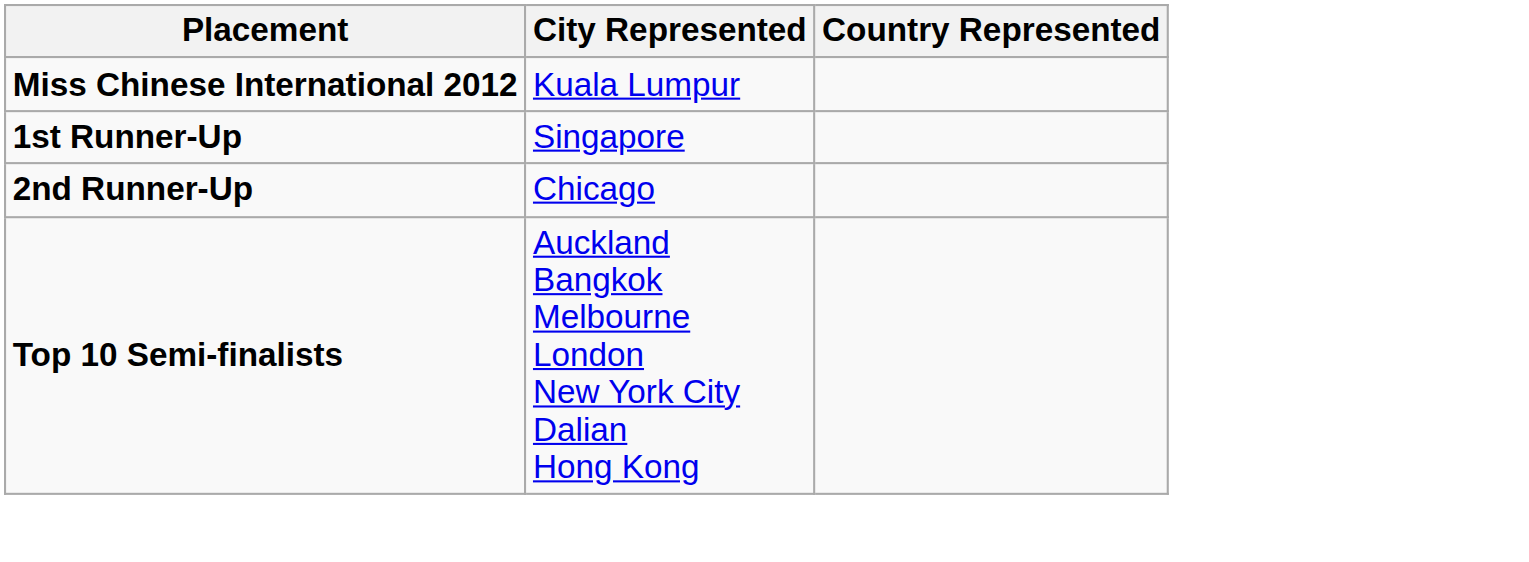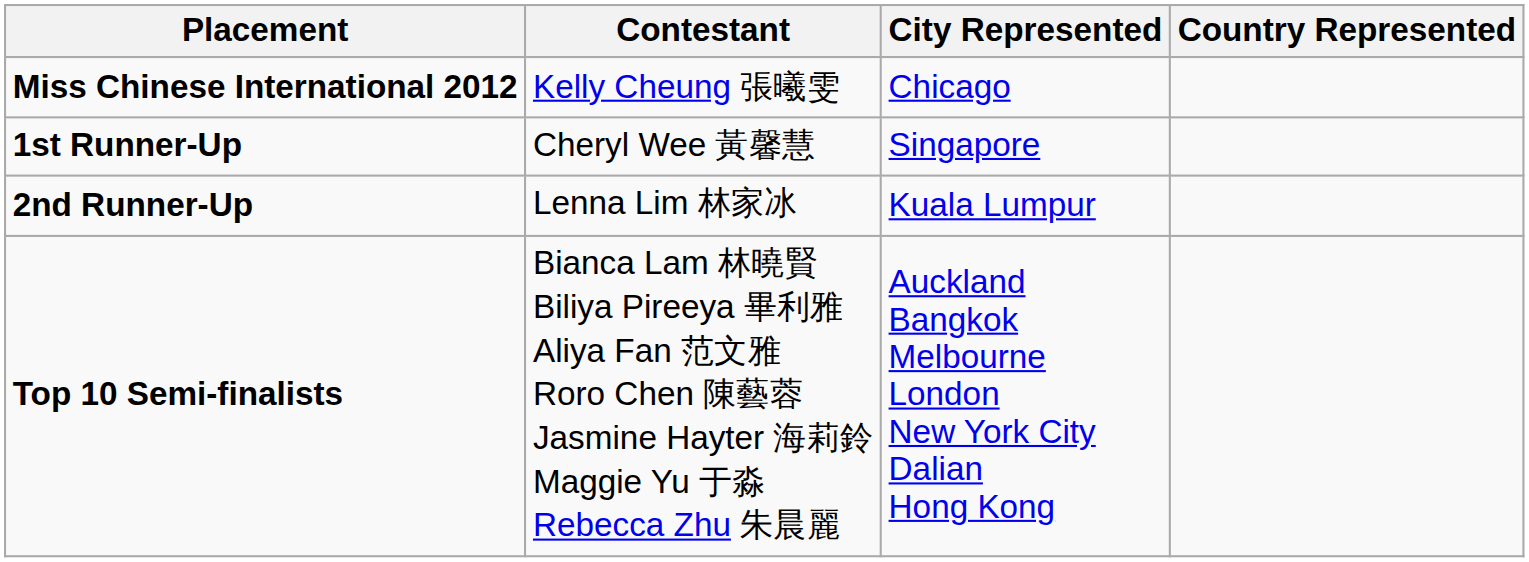 <table class="wikitable" border="1">
 <tr>
 <th>Placement</th>
+<th>Contestant</th>
 <th>City Represented</th>
 <th>Country Represented</th>
 </tr>
 <tr>
 <td><strong>Miss Chinese International 2012</strong></td>
-<td><a href='#'>Kuala Lumpur</a></td>
+<td><a href='#'>Kelly Cheung</a> 張曦雯</td>
+<td><a href='#'>Chicago</a></td>
 <td></td>
 </tr>
 <tr>
 <td><strong>1st Runner-Up</strong></td>
+<td>Cheryl Wee 黃馨慧</td>
 <td><a href='#'>Singapore</a></td>
 <td></td>
 </tr>
 <tr>
 <td><strong>2nd Runner-Up</strong></td>
-<td><a href='#'>Chicago</a></td>
+<td>Lenna Lim 林家冰</td>
+<td><a href='#'>Kuala Lumpur</a></td>
 <td><br></td>
 </tr>
 <tr>
 <td><strong>Top 10 Semi-finalists</strong></td>
+<td>Bianca Lam 林曉賢<br>Biliya Pireeya 畢利雅<br>Aliya Fan 范文雅<br>Roro Chen 陳藝蓉<br>Jasmine Hayter 海莉鈴<br>Maggie Yu 于淼<br><a href='#'>Rebecca Zhu</a> 朱晨麗</td>
 <td><a href='#'>Auckland</a><br><a href='#'>Bangkok</a><br><a href='#'>Melbourne</a><br><a href='#'>London</a><br><a href='#'>New York City</a><br><a href='#'>Dalian</a><br><a href='#'>Hong Kong</a></td>
 <td><br><br><br><br><br><br></td>
 </tr>
 </table>
